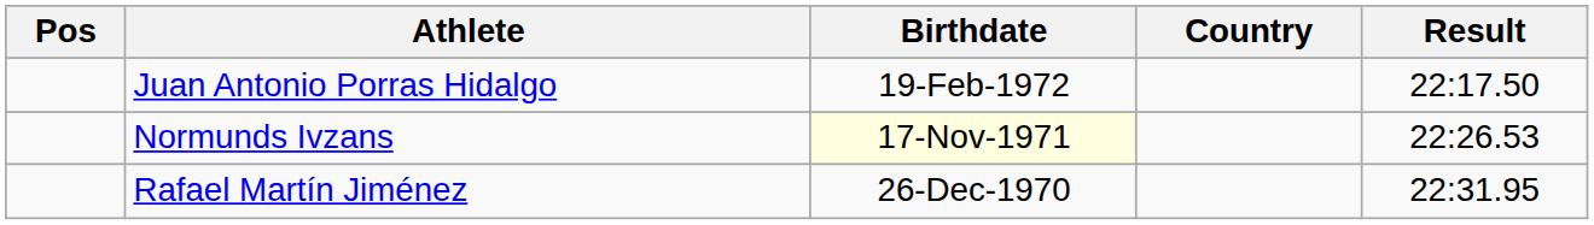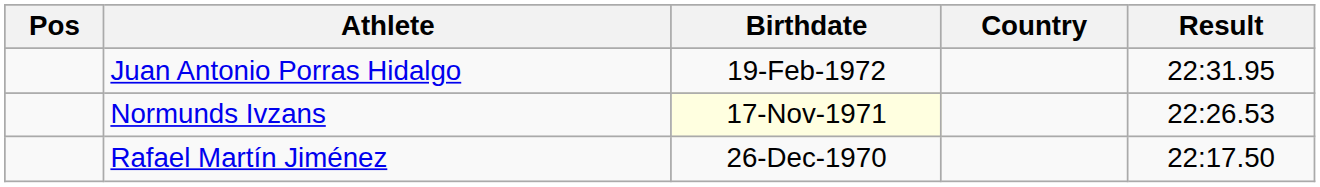 <table class="wikitable"  style="text-align:center; width:60%;">
 <tr>
 <th>Pos</th>
 <th>Athlete</th>
 <th>Birthdate</th>
 <th>Country</th>
 <th>Result</th>
 </tr>
 <tr>
 <td align=center></td>
 <td align=left><a href='#'>Juan Antonio Porras Hidalgo</a></td>
 <td>19-Feb-1972</td>
 <td align=left></td>
-<td>22:17.50</td>
+<td>22:31.95</td>
 </tr>
 <tr>
 <td align=center></td>
 <td align=left><a href='#'>Normunds Ivzans</a></td>
 <td style="background: lightyellow;">17-Nov-1971</td>
 <td align=left></td>
 <td>22:26.53</td>
 </tr>
 <tr>
 <td align=center></td>
 <td align=left><a href='#'>Rafael Martín Jiménez</a></td>
 <td>26-Dec-1970</td>
 <td align=left></td>
-<td>22:31.95</td>
+<td>22:17.50</td>
 </tr>
 </table>
